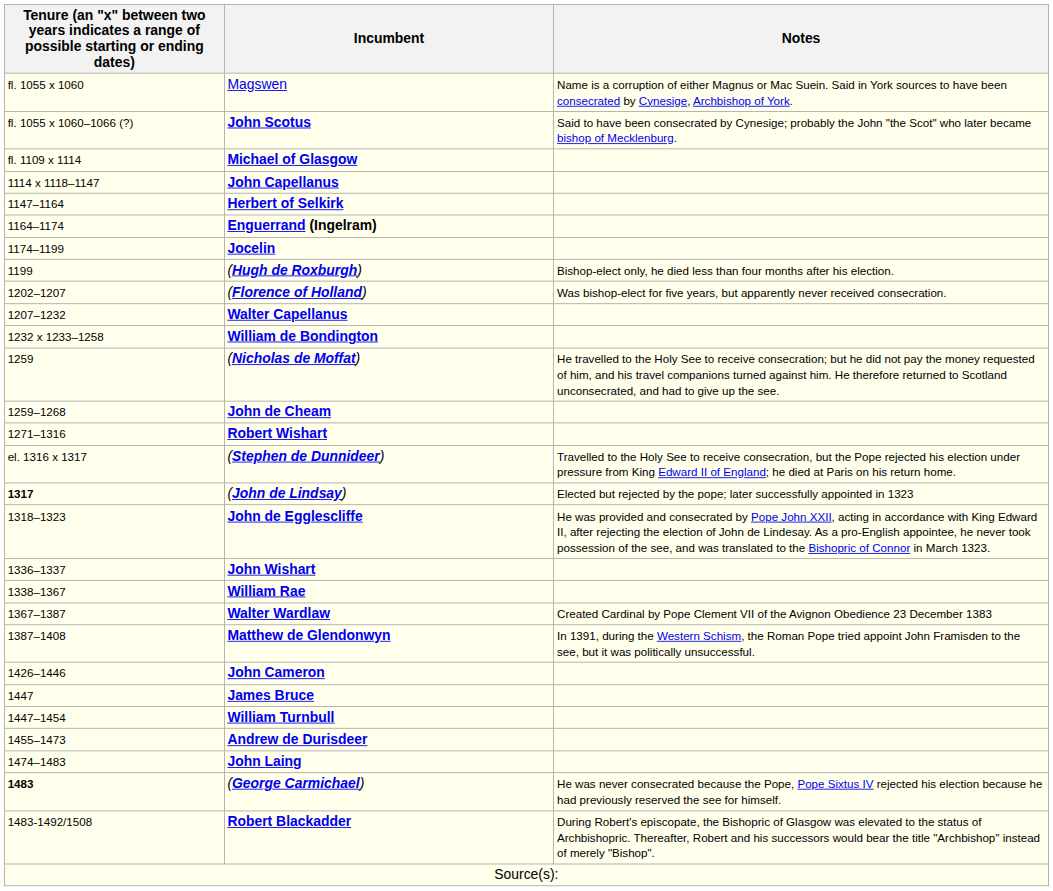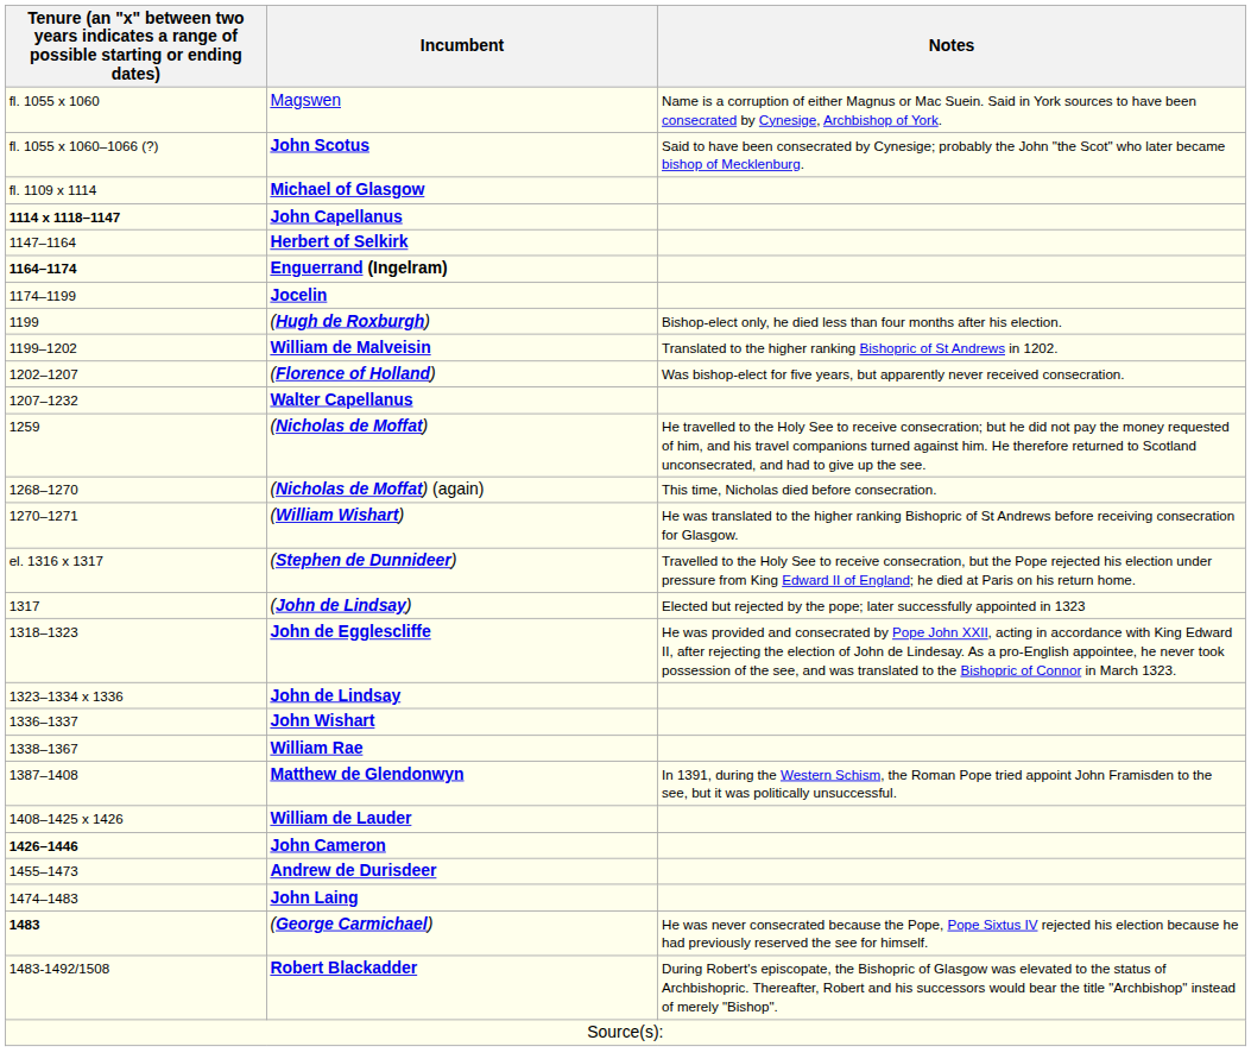 <table class="wikitable" style="width:95%;" border="1" cellpadding="2">
 <tr align=left>
 <th width="20%">Tenure (an "x" between two years indicates a range of possible starting or ending dates)</th>
 <th width="30%">Incumbent</th>
 <th width="45%">Notes</th>
 </tr>
 <tr valign=top bgcolor="#ffffec">
 <td><small>fl. 1055 x 1060</small></td>
 <td><a href='#'>Magswen</a></td>
 <td><small>Name is a corruption of either Magnus or Mac Suein. Said in York sources to have been <a href='#'>consecrated</a> by <a href='#'>Cynesige</a>, <a href='#'>Archbishop of York</a>.</small></td>
 </tr>
 <tr valign=top bgcolor="#ffffec">
 <td><small>fl. 1055 x 1060–1066 (?)</small></td>
 <td><strong><a href='#'>John Scotus</a></strong></td>
 <td><small>Said to have been consecrated by Cynesige; probably the John "the Scot" who later became <a href='#'>bishop of Mecklenburg</a>.</small></td>
 </tr>
 <tr valign=top bgcolor="#ffffec">
 <td><small>fl. 1109 x 1114</small></td>
 <td><strong><a href='#'>Michael of Glasgow</a></strong></td>
 <td><small></small></td>
 </tr>
 <tr valign=top bgcolor="#ffffec">
-<td><small>1114 x 1118–1147</small></td>
+<td><strong><small>1114 x 1118–1147</small></strong></td>
 <td><strong><a href='#'>John Capellanus</a></strong></td>
 <td><small></small></td>
 </tr>
 <tr valign=top bgcolor="#ffffec">
 <td><small>1147–1164</small></td>
 <td><strong><a href='#'>Herbert of Selkirk</a></strong></td>
 <td><small></small></td>
 </tr>
 <tr valign=top bgcolor="#ffffec">
-<td><small>1164–1174</small></td>
+<td><strong><small>1164–1174</small></strong></td>
 <td><strong><a href='#'>Enguerrand</a> (Ingelram)</strong></td>
 <td><small></small></td>
 </tr>
 <tr valign=top bgcolor="#ffffec">
 <td><small>1174–1199</small></td>
 <td><strong><a href='#'>Jocelin</a></strong></td>
 <td><small></small></td>
 </tr>
 <tr valign=top bgcolor="#ffffec">
 <td><small>1199</small></td>
 <td><em>(<strong><a href='#'>Hugh de Roxburgh</a></strong>)</em></td>
 <td><small> Bishop-elect only, he died less than four months after his election.</small></td>
 </tr>
 <tr valign=top bgcolor="#ffffec">
+<td><small>1199–1202</small></td>
+<td><strong><a href='#'>William de Malveisin</a></strong></td>
+<td><small>Translated to the higher ranking <a href='#'>Bishopric of St Andrews</a> in 1202.</small></td>
+</tr>
+<tr valign=top bgcolor="#ffffec">
 <td><small>1202–1207</small></td>
 <td><em>(<strong><a href='#'>Florence of Holland</a></strong>)</em></td>
 <td><small>Was bishop-elect for five years, but apparently never received consecration.</small></td>
 </tr>
 <tr valign=top bgcolor="#ffffec">
 <td><small>1207–1232</small></td>
 <td><strong><a href='#'>Walter Capellanus</a></strong></td>
 <td><small></small></td>
 </tr>
 <tr valign=top bgcolor="#ffffec">
-<td><small>1232 x 1233–1258</small></td>
-<td><strong><a href='#'>William de Bondington</a></strong></td>
-<td><small></small></td>
-</tr>
-<tr valign=top bgcolor="#ffffec">
 <td><small>1259</small></td>
 <td><em>(<strong><a href='#'>Nicholas de Moffat</a></strong>)</em></td>
 <td><small>He travelled to the Holy See to receive consecration; but he did not pay the money requested of him, and his travel companions turned against him. He therefore returned to Scotland unconsecrated, and had to give up the see.</small></td>
 </tr>
 <tr valign=top bgcolor="#ffffec">
-<td><small>1259–1268</small></td>
-<td><strong><a href='#'>John de Cheam</a></strong></td>
-<td><small></small></td>
+<td><small>1268–1270</small></td>
+<td><em>(<strong><a href='#'>Nicholas de Moffat</a></strong>)</em> (again)</td>
+<td><small>This time, Nicholas died before consecration.</small></td>
 </tr>
 <tr valign=top bgcolor="#ffffec">
-<td><small>1271–1316</small></td>
-<td><strong><a href='#'>Robert Wishart</a></strong></td>
-<td><small></small></td>
+<td><small>1270–1271</small></td>
+<td><em>(<strong><a href='#'>William Wishart</a></strong>)</em></td>
+<td><small>He was translated to the higher ranking Bishopric of St Andrews before receiving consecration for Glasgow.</small></td>
 </tr>
 <tr valign=top bgcolor="#ffffec">
 <td><small>el. 1316 x 1317</small></td>
 <td><em>(<strong><a href='#'>Stephen de Dunnideer</a></strong>)</em></td>
 <td><small>Travelled to the Holy See to receive consecration, but the Pope rejected his election under pressure from King <a href='#'>Edward II of England</a>; he died at Paris on his return home.</small></td>
 </tr>
 <tr valign=top bgcolor="#ffffec">
-<td><strong><small>1317</small></strong></td>
+<td><small>1317</small></td>
 <td><em>(<strong><a href='#'>John de Lindsay</a></strong>)</em></td>
 <td><small>Elected but rejected by the pope; later successfully appointed in 1323</small></td>
 </tr>
 <tr valign=top bgcolor="#ffffec">
 <td><small>1318–1323</small></td>
 <td><strong><a href='#'>John de Egglescliffe</a></strong></td>
 <td><small>He was provided and consecrated by <a href='#'>Pope John XXII</a>, acting in accordance with King Edward II, after rejecting the election of John de Lindesay. As a pro-English appointee, he never took possession of the see, and was translated to the <a href='#'>Bishopric of Connor</a> in March 1323.</small></td>
+</tr>
+<tr valign=top bgcolor="#ffffec">
+<td><small>1323–1334 x 1336</small></td>
+<td><strong><a href='#'>John de Lindsay</a></strong></td>
+<td><small></small></td>
 </tr>
 <tr valign=top bgcolor="#ffffec">
 <td><small>1336–1337</small></td>
 <td><strong><a href='#'>John Wishart</a></strong></td>
 <td><small></small></td>
 </tr>
 <tr valign=top bgcolor="#ffffec">
 <td><small>1338–1367</small></td>
 <td><strong><a href='#'>William Rae</a></strong></td>
 <td><small></small></td>
 </tr>
 <tr valign=top bgcolor="#ffffec">
-<td><small>1367–1387</small></td>
-<td><strong><a href='#'>Walter Wardlaw</a></strong></td>
-<td><small> Created Cardinal by Pope Clement VII of the Avignon Obedience 23 December 1383</small></td>
-</tr>
-<tr valign=top bgcolor="#ffffec">
 <td><small>1387–1408</small></td>
 <td><strong><a href='#'>Matthew de Glendonwyn</a></strong></td>
 <td><small>In 1391, during the <a href='#'>Western Schism</a>, the Roman Pope tried appoint John Framisden to the see, but it was politically unsuccessful.</small></td>
 </tr>
 <tr valign=top bgcolor="#ffffec">
-<td><small>1426–1446</small></td>
-<td><strong><a href='#'>John Cameron</a></strong></td>
+<td><small>1408–1425 x 1426</small></td>
+<td><strong><a href='#'>William de Lauder</a></strong></td>
 <td><small></small></td>
 </tr>
 <tr valign=top bgcolor="#ffffec">
-<td><small>1447</small></td>
-<td><strong><a href='#'>James Bruce</a></strong></td>
-<td><small></small></td>
-</tr>
-<tr valign=top bgcolor="#ffffec">
-<td><small>1447–1454</small></td>
-<td><strong><a href='#'>William Turnbull</a></strong></td>
+<td><strong><small>1426–1446</small></strong></td>
+<td><strong><a href='#'>John Cameron</a></strong></td>
 <td><small></small></td>
 </tr>
 <tr valign=top bgcolor="#ffffec">
 <td><small>1455–1473</small></td>
 <td><strong><a href='#'>Andrew de Durisdeer</a></strong></td>
 <td><small></small></td>
 </tr>
 <tr valign=top bgcolor="#ffffec">
 <td><small>1474–1483</small></td>
 <td><strong><a href='#'>John Laing</a></strong></td>
 <td><small></small></td>
 </tr>
 <tr valign=top bgcolor="#ffffec">
 <td><strong><small>1483</small></strong></td>
 <td><em>(<strong><a href='#'>George Carmichael</a></strong>)</em></td>
 <td><small>He was never consecrated because the Pope, <a href='#'>Pope Sixtus IV</a> rejected his election because he had previously reserved the see for himself.</small></td>
 </tr>
 <tr valign=top bgcolor="#ffffec">
 <td><small>1483-1492/1508</small></td>
 <td><strong><a href='#'>Robert Blackadder</a></strong></td>
 <td><small>During Robert's episcopate, the Bishopric of Glasgow was elevated to the status of Archbishopric. Thereafter, Robert and his successors would bear the title "Archbishop" instead of merely "Bishop".</small></td>
 </tr>
 <tr valign=top bgcolor="#ffffec">
 <td align=center colspan="3">Source(s):</td>
 </tr>
 </table>
